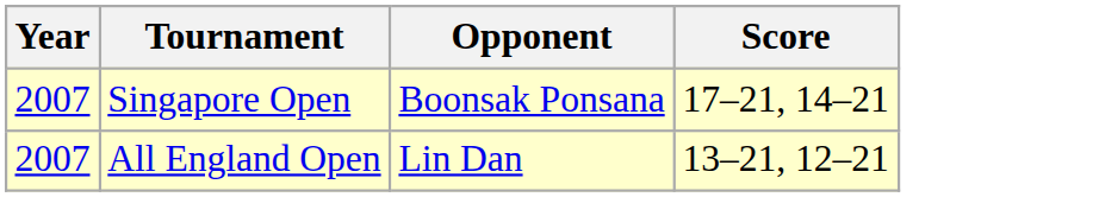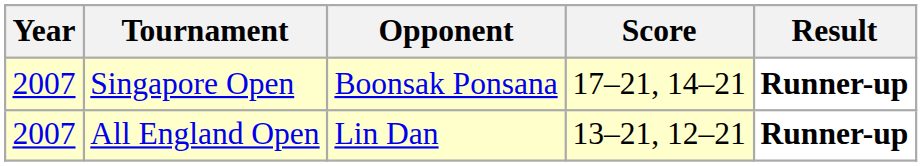 <table class="sortable wikitable" style="font-size: 90%;">
 <tr>
 <th>Year</th>
 <th>Tournament</th>
 <th>Opponent</th>
 <th>Score</th>
+<th>Result</th>
 </tr>
 <tr style="background:#ffc;">
 <td style="text-align:center;"><a href='#'>2007</a></td>
 <td style="text-align:left;"><a href='#'>Singapore Open</a></td>
 <td style="text-align:left;"> <a href='#'>Boonsak Ponsana</a></td>
 <td style="text-align:left;">17–21, 14–21</td>
+<td style="text-align:left; background:white"> <strong>Runner-up</strong></td>
 </tr>
 <tr style="background:#ffc;">
 <td style="text-align:center;"><a href='#'>2007</a></td>
 <td style="text-align:left;"><a href='#'>All England Open</a></td>
 <td style="text-align:left;"> <a href='#'>Lin Dan</a></td>
 <td style="text-align:left;">13–21, 12–21</td>
+<td style="text-align:left; background:white"> <strong>Runner-up</strong></td>
 </tr>
 </table>
